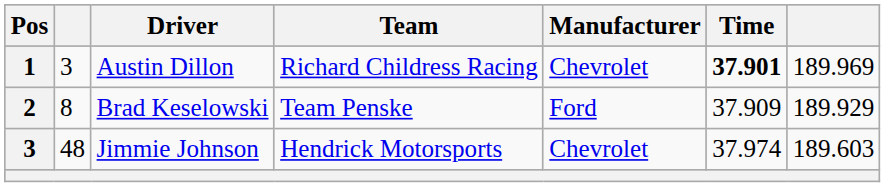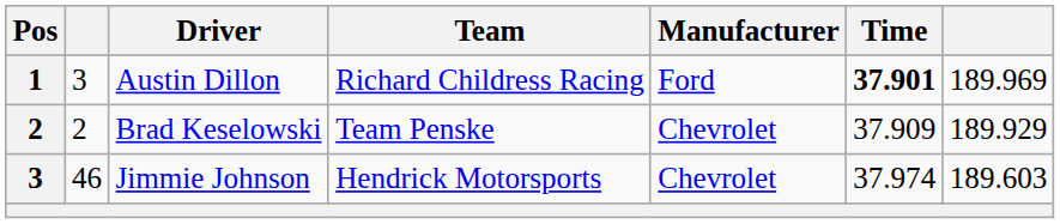 <table class="wikitable" style="font-size:95%">
 <tr>
 <th>Pos</th>
 <th></th>
 <th>Driver</th>
 <th>Team</th>
 <th>Manufacturer</th>
 <th>Time</th>
 <th></th>
 </tr>
 <tr>
 <th>1</th>
 <td>3</td>
 <td><a href='#'>Austin Dillon</a></td>
 <td><a href='#'>Richard Childress Racing</a></td>
-<td><a href='#'>Chevrolet</a></td>
+<td><a href='#'>Ford</a></td>
 <td><strong>37.901</strong></td>
 <td>189.969</td>
 </tr>
 <tr>
 <th>2</th>
-<td>8</td>
+<td>2</td>
 <td><a href='#'>Brad Keselowski</a></td>
 <td><a href='#'>Team Penske</a></td>
-<td><a href='#'>Ford</a></td>
+<td><a href='#'>Chevrolet</a></td>
 <td>37.909</td>
 <td>189.929</td>
 </tr>
 <tr>
 <th>3</th>
-<td>48</td>
+<td>46</td>
 <td><a href='#'>Jimmie Johnson</a></td>
 <td><a href='#'>Hendrick Motorsports</a></td>
 <td><a href='#'>Chevrolet</a></td>
 <td>37.974</td>
 <td>189.603</td>
 </tr>
 <tr>
 <th colspan="7"></th>
 </tr>
 </table>
